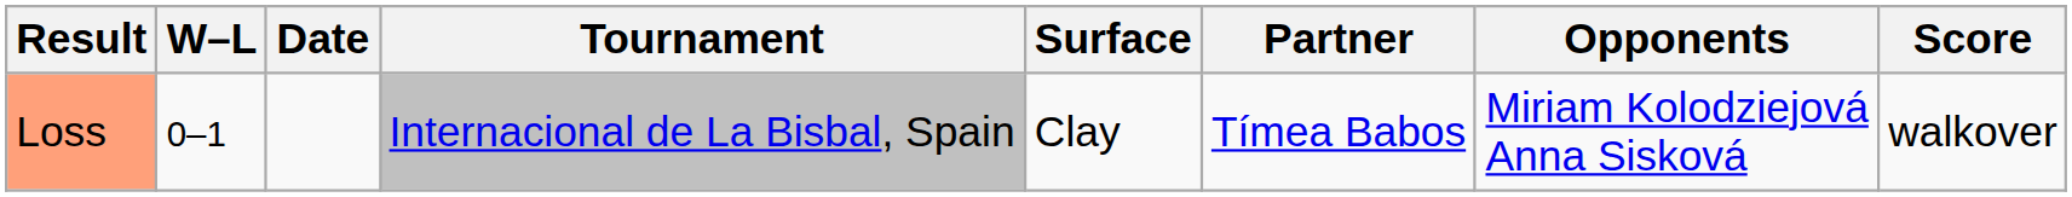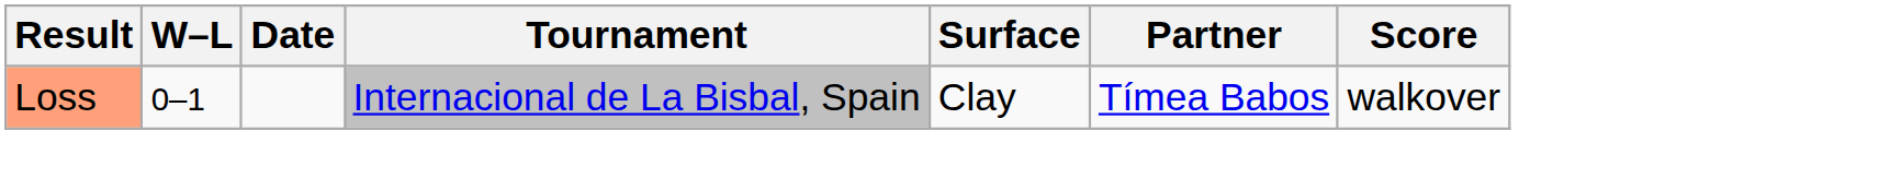 <table class="sortable wikitable">
 <tr>
 <th>Result</th>
 <th class="unsortable">W–L</th>
 <th>Date</th>
 <th>Tournament</th>
 <th>Surface</th>
 <th>Partner</th>
-<th>Opponents</th>
 <th class="unsortable">Score</th>
 </tr>
 <tr>
 <td bgcolor=FFA07A>Loss</td>
 <td><small>0–1</small></td>
 <td><a href='#'></a></td>
 <td bgcolor=silver><a href='#'>Internacional de La Bisbal</a>, Spain</td>
 <td>Clay</td>
 <td> <a href='#'>Tímea Babos</a></td>
-<td> <a href='#'>Miriam Kolodziejová</a> <br>  <a href='#'>Anna Sisková</a></td>
 <td>walkover</td>
 </tr>
 </table>
